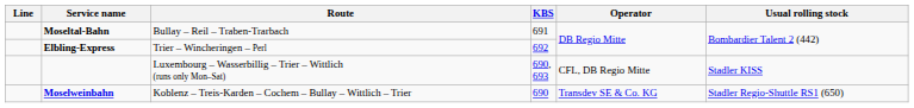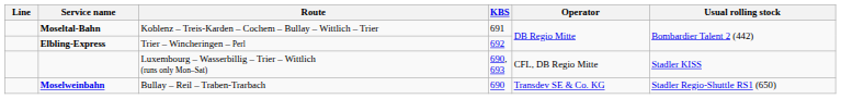 <table class="wikitable" style="font-size:91%; width:100%;">
 <tr>
 <th>Line</th>
 <th>Service name</th>
 <th>Route</th>
 <th style="width:20px;"><a href='#'>KBS</a></th>
 <th>Operator</th>
 <th>Usual rolling stock</th>
 </tr>
 <tr>
 <td style="font-size:111%;"></td>
 <td><strong>Moseltal-Bahn</strong></td>
-<td>Bullay – Reil – Traben-Trarbach</td>
+<td>Koblenz – Treis-Karden – Cochem – Bullay – Wittlich – Trier</td>
 <td>691</td>
 <td rowspan="2"><a href='#'>DB Regio Mitte</a></td>
 <td rowspan="2"><a href='#'>Bombardier Talent 2</a> (442)</td>
 </tr>
 <tr>
 <td style="font-size:111%;"></td>
 <td><strong>Elbling-Express</strong></td>
 <td>Trier – Wincheringen – <small>Perl</small></td>
 <td><a href='#'>692</a></td>
 </tr>
 <tr>
 <td style="font-size:111%;"></td>
 <td></td>
 <td>Luxembourg – Wasserbillig – Trier – Wittlich<br><small>(runs only Mon–Sat)</small></td>
 <td><a href='#'>690</a>, <a href='#'>693</a></td>
 <td>CFL, DB Regio Mitte</td>
 <td><a href='#'>Stadler KISS</a></td>
 </tr>
 <tr>
 <td style="font-size:111%;"></td>
 <td><strong><a href='#'>Moselweinbahn</a></strong></td>
-<td>Koblenz – Treis-Karden – Cochem – Bullay – Wittlich – Trier</td>
+<td>Bullay – Reil – Traben-Trarbach</td>
 <td><a href='#'>690</a></td>
 <td><a href='#'>Transdev SE & Co. KG</a></td>
 <td><a href='#'>Stadler Regio-Shuttle RS1</a> (650)</td>
 </tr>
 </table>
